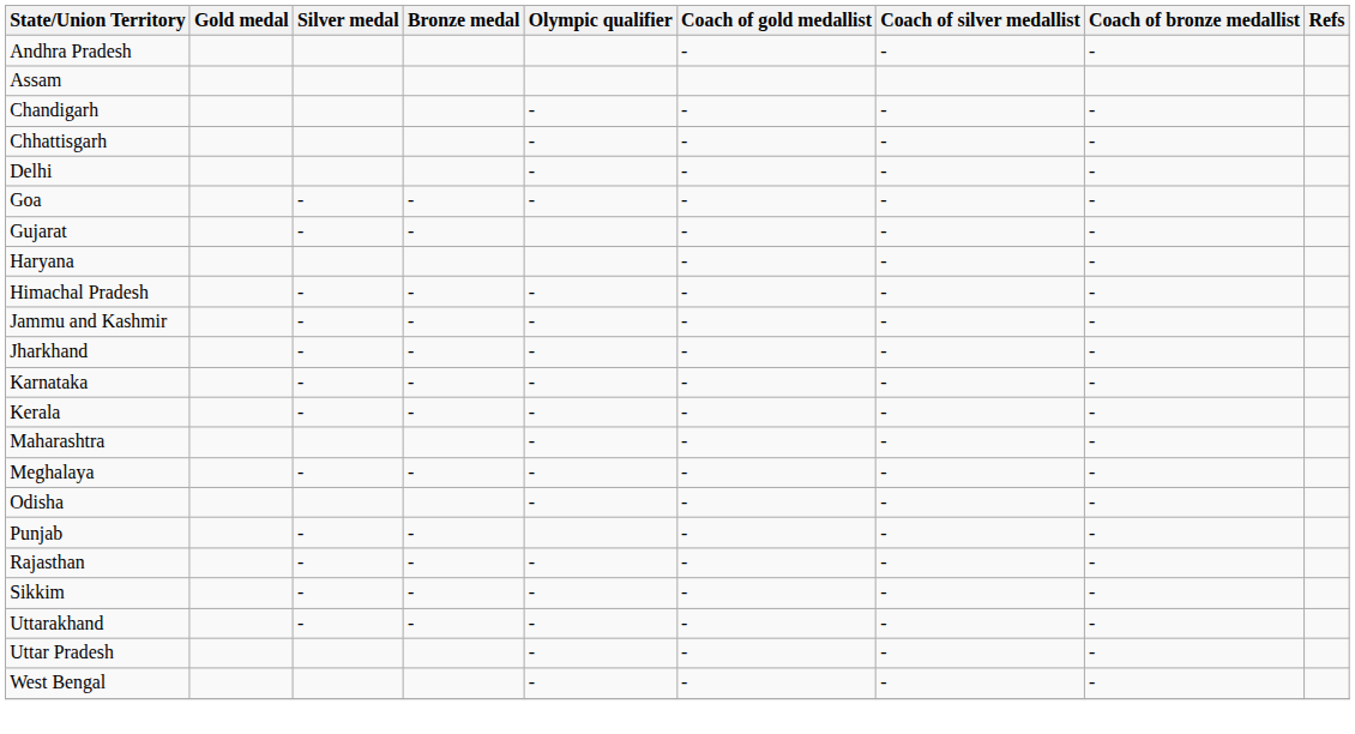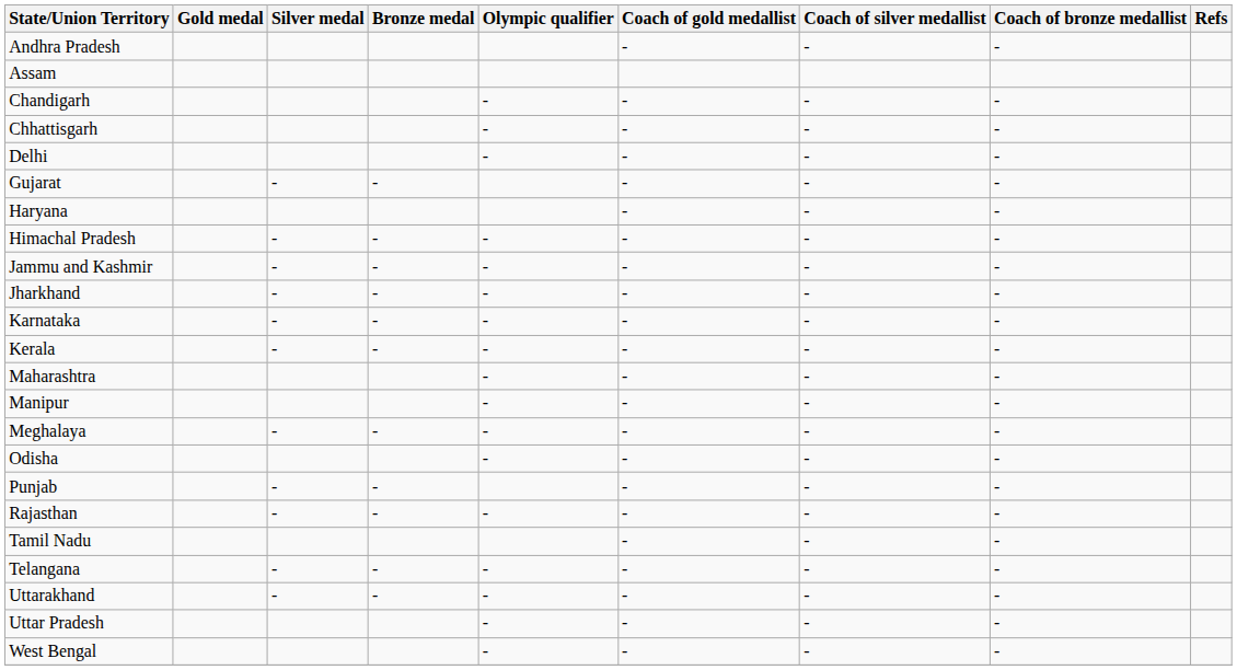 <table class="wikitable sortable">
 <tr>
 <th>State/Union Territory</th>
 <th>Gold medal</th>
 <th>Silver medal</th>
 <th>Bronze medal</th>
 <th>Olympic qualifier</th>
 <th>Coach of gold medallist</th>
 <th>Coach of silver medallist</th>
 <th>Coach of bronze medallist</th>
 <th>Refs</th>
 </tr>
 <tr>
 <td>Andhra Pradesh</td>
 <td></td>
 <td></td>
 <td></td>
 <td></td>
 <td>-</td>
 <td>-</td>
 <td>-</td>
 <td></td>
 </tr>
 <tr>
 <td>Assam</td>
 <td></td>
 <td></td>
 <td></td>
 <td></td>
 <td></td>
 <td></td>
 <td></td>
 <td></td>
 </tr>
 <tr>
 <td>Chandigarh</td>
 <td></td>
 <td></td>
 <td></td>
 <td>-</td>
 <td>-</td>
 <td>-</td>
 <td>-</td>
 <td></td>
 </tr>
 <tr>
 <td>Chhattisgarh</td>
 <td></td>
 <td></td>
 <td></td>
 <td>-</td>
 <td>-</td>
 <td>-</td>
 <td>-</td>
 <td></td>
 </tr>
 <tr>
 <td>Delhi</td>
 <td></td>
 <td></td>
 <td></td>
-<td>-</td>
-<td>-</td>
-<td>-</td>
-<td>-</td>
-<td></td>
-</tr>
-<tr>
-<td>Goa</td>
-<td></td>
-<td>-</td>
-<td>-</td>
 <td>-</td>
 <td>-</td>
 <td>-</td>
 <td>-</td>
 <td></td>
 </tr>
 <tr>
 <td>Gujarat</td>
 <td></td>
 <td>-</td>
 <td>-</td>
 <td></td>
 <td>-</td>
 <td>-</td>
 <td>-</td>
 <td></td>
 </tr>
 <tr>
 <td>Haryana</td>
 <td></td>
 <td></td>
 <td></td>
 <td></td>
 <td>-</td>
 <td>-</td>
 <td>-</td>
 <td></td>
 </tr>
 <tr>
 <td>Himachal Pradesh</td>
 <td></td>
 <td>-</td>
 <td>-</td>
 <td>-</td>
 <td>-</td>
 <td>-</td>
 <td>-</td>
 <td></td>
 </tr>
 <tr>
 <td>Jammu and Kashmir</td>
 <td></td>
 <td>-</td>
 <td>-</td>
 <td>-</td>
 <td>-</td>
 <td>-</td>
 <td>-</td>
 <td></td>
 </tr>
 <tr>
 <td>Jharkhand</td>
 <td></td>
 <td>-</td>
 <td>-</td>
 <td>-</td>
 <td>-</td>
 <td>-</td>
 <td>-</td>
 <td></td>
 </tr>
 <tr>
 <td>Karnataka</td>
 <td></td>
 <td>-</td>
 <td>-</td>
 <td>-</td>
 <td>-</td>
 <td>-</td>
 <td>-</td>
 <td></td>
 </tr>
 <tr>
 <td>Kerala</td>
 <td></td>
 <td>-</td>
 <td>-</td>
 <td>-</td>
 <td>-</td>
 <td>-</td>
 <td>-</td>
 <td></td>
 </tr>
 <tr>
 <td>Maharashtra</td>
 <td></td>
 <td></td>
 <td></td>
 <td>-</td>
 <td>-</td>
 <td>-</td>
 <td>-</td>
 <td></td>
 </tr>
 <tr>
+<td>Manipur</td>
+<td></td>
+<td></td>
+<td></td>
+<td>-</td>
+<td>-</td>
+<td>-</td>
+<td>-</td>
+<td></td>
+</tr>
+<tr>
 <td>Meghalaya</td>
 <td></td>
 <td>-</td>
 <td>-</td>
 <td>-</td>
 <td>-</td>
 <td>-</td>
 <td>-</td>
 <td></td>
 </tr>
 <tr>
 <td>Odisha</td>
 <td></td>
 <td></td>
 <td></td>
 <td>-</td>
 <td>-</td>
 <td>-</td>
 <td>-</td>
 <td></td>
 </tr>
 <tr>
 <td>Punjab</td>
 <td></td>
 <td>-</td>
 <td>-</td>
 <td></td>
 <td>-</td>
 <td>-</td>
 <td>-</td>
 <td></td>
 </tr>
 <tr>
 <td>Rajasthan</td>
 <td></td>
 <td>-</td>
 <td>-</td>
 <td>-</td>
 <td>-</td>
 <td>-</td>
 <td>-</td>
 <td></td>
 </tr>
 <tr>
-<td>Sikkim</td>
+<td>Tamil Nadu</td>
+<td></td>
+<td></td>
+<td></td>
+<td></td>
+<td>-</td>
+<td>-</td>
+<td>-</td>
+<td></td>
+</tr>
+<tr>
+<td>Telangana</td>
 <td></td>
 <td>-</td>
 <td>-</td>
 <td>-</td>
 <td>-</td>
 <td>-</td>
 <td>-</td>
 <td></td>
 </tr>
 <tr>
 <td>Uttarakhand</td>
 <td></td>
 <td>-</td>
 <td>-</td>
 <td>-</td>
 <td>-</td>
 <td>-</td>
 <td>-</td>
 <td></td>
 </tr>
 <tr>
 <td>Uttar Pradesh</td>
 <td></td>
 <td></td>
 <td></td>
 <td>-</td>
 <td>-</td>
 <td>-</td>
 <td>-</td>
 <td></td>
 </tr>
 <tr>
 <td>West Bengal</td>
 <td></td>
 <td></td>
 <td></td>
 <td>-</td>
 <td>-</td>
 <td>-</td>
 <td>-</td>
 <td></td>
 </tr>
 <tr>
 </tr>
 </table>
